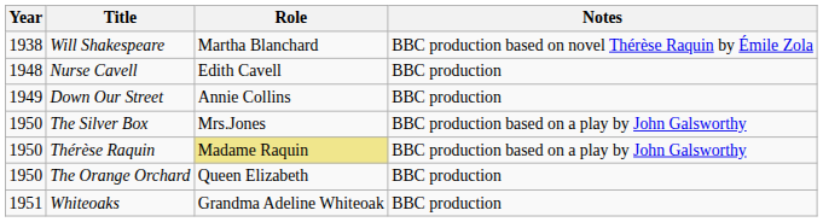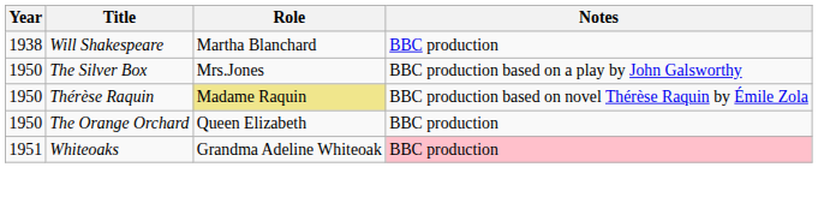 <table class="wikitable sortable">
 <tr>
 <th>Year</th>
 <th>Title</th>
 <th>Role</th>
 <th class="unsortable">Notes</th>
 </tr>
 <tr>
 <td>1938</td>
 <td><em>Will Shakespeare</em></td>
 <td>Martha Blanchard</td>
-<td>BBC production based on novel <a href='#'>Thérèse Raquin</a> by <a href='#'>Émile Zola</a></td>
-</tr>
-<tr>
-<td>1948</td>
-<td><em>Nurse Cavell</em></td>
-<td>Edith Cavell</td>
-<td>BBC production</td>
-</tr>
-<tr>
-<td>1949</td>
-<td><em>Down Our Street</em></td>
-<td>Annie Collins</td>
-<td>BBC production</td>
+<td><a href='#'>BBC</a> production</td>
 </tr>
 <tr>
 <td>1950</td>
 <td><em>The Silver Box</em></td>
 <td>Mrs.Jones</td>
 <td>BBC production based on a play by <a href='#'>John Galsworthy</a></td>
 </tr>
 <tr>
 <td>1950</td>
 <td><em>Thérèse Raquin</em></td>
 <td style="background: khaki;">Madame Raquin</td>
-<td>BBC production based on a play by <a href='#'>John Galsworthy</a></td>
+<td>BBC production based on novel <a href='#'>Thérèse Raquin</a> by <a href='#'>Émile Zola</a></td>
 </tr>
 <tr>
 <td>1950</td>
 <td><em>The Orange Orchard</em></td>
 <td>Queen Elizabeth</td>
 <td>BBC production</td>
 </tr>
 <tr>
 <td>1951</td>
 <td><em>Whiteoaks</em></td>
 <td>Grandma Adeline Whiteoak</td>
-<td>BBC production</td>
+<td style="background: pink;">BBC production</td>
 </tr>
 </table>
